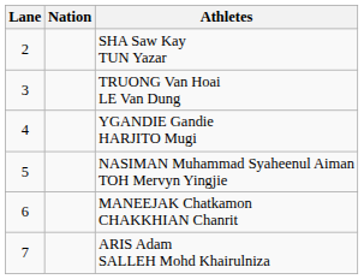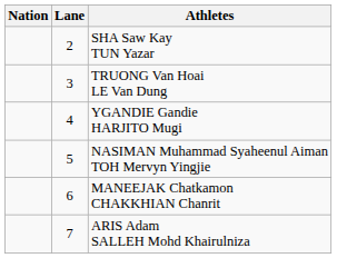 <table class="wikitable sortable" style="text-align:center">
 <tr>
+<th>Nation</th>
 <th>Lane</th>
-<th>Nation</th>
 <th>Athletes</th>
 </tr>
 <tr>
+<td align=left></td>
 <td>2</td>
-<td align=left></td>
 <td align=left>SHA Saw Kay <br> TUN Yazar</td>
 </tr>
 <tr>
+<td align=left></td>
 <td>3</td>
-<td align=left></td>
 <td align=left>TRUONG Van Hoai <br> LE Van Dung</td>
 </tr>
 <tr>
+<td align=left></td>
 <td>4</td>
-<td align=left></td>
 <td align=left>YGANDIE Gandie <br> HARJITO Mugi</td>
 </tr>
 <tr>
+<td align=left></td>
 <td>5</td>
-<td align=left></td>
 <td align=left>NASIMAN Muhammad Syaheenul Aiman <br> TOH Mervyn Yingjie</td>
 </tr>
 <tr>
+<td align=left></td>
 <td>6</td>
-<td align=left></td>
 <td align=left>MANEEJAK Chatkamon <br> CHAKKHIAN Chanrit</td>
 </tr>
 <tr>
+<td align=left></td>
 <td>7</td>
-<td align=left></td>
 <td align=left>ARIS Adam <br> SALLEH Mohd Khairulniza</td>
 </tr>
 </table>
